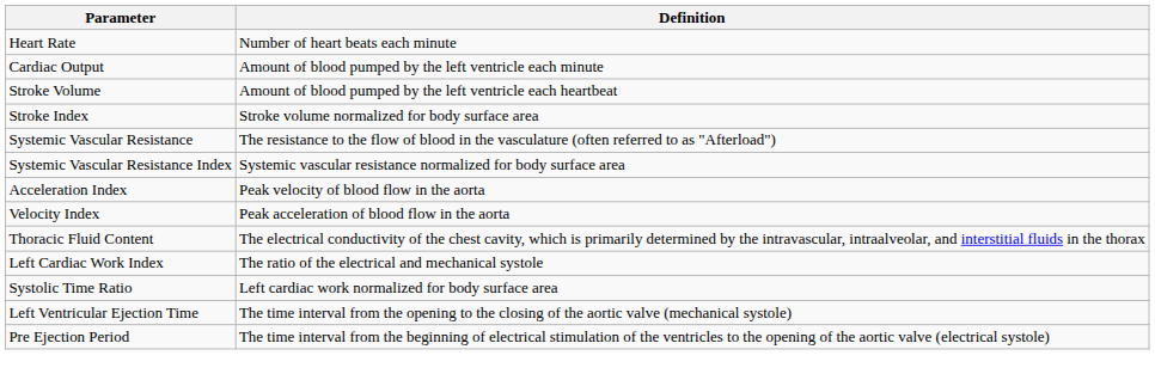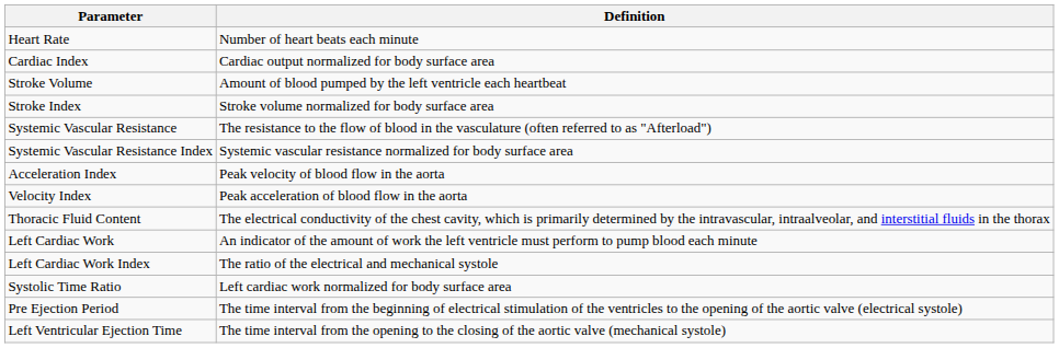 <table class="wikitable">
 <tr>
 <th>Parameter</th>
 <th>Definition</th>
 </tr>
 <tr>
 <td>Heart Rate</td>
 <td>Number of heart beats each minute</td>
 </tr>
 <tr>
-<td>Cardiac Output</td>
-<td>Amount of blood pumped by the left ventricle each minute</td>
+<td>Cardiac Index</td>
+<td>Cardiac output normalized for body surface area</td>
 </tr>
 <tr>
 <td>Stroke Volume</td>
 <td>Amount of blood pumped by the left ventricle each heartbeat</td>
 </tr>
 <tr>
 <td>Stroke Index</td>
 <td>Stroke volume normalized for body surface area</td>
 </tr>
 <tr>
 <td>Systemic Vascular Resistance</td>
 <td>The resistance to the flow of blood in the vasculature (often referred to as "Afterload")</td>
 </tr>
 <tr>
 <td>Systemic Vascular Resistance Index</td>
 <td>Systemic vascular resistance normalized for body surface area</td>
 </tr>
 <tr>
 <td>Acceleration Index</td>
 <td>Peak velocity of blood flow in the aorta</td>
 </tr>
 <tr>
 <td>Velocity Index</td>
 <td>Peak acceleration of blood flow in the aorta</td>
 </tr>
 <tr>
 <td>Thoracic Fluid Content</td>
 <td>The electrical conductivity of the chest cavity, which is primarily determined by the intravascular, intraalveolar, and <a href='#'>interstitial fluids</a> in the thorax</td>
 </tr>
 <tr>
+<td>Left Cardiac Work</td>
+<td>An indicator of the amount of work the left ventricle must perform to pump blood each minute</td>
+</tr>
+<tr>
 <td>Left Cardiac Work Index</td>
 <td>The ratio of the electrical and mechanical systole</td>
 </tr>
 <tr>
 <td>Systolic Time Ratio</td>
 <td>Left cardiac work normalized for body surface area</td>
 </tr>
 <tr>
+<td>Pre Ejection Period</td>
+<td>The time interval from the beginning of electrical stimulation of the ventricles to the opening of the aortic valve (electrical systole)</td>
+</tr>
+<tr>
 <td>Left Ventricular Ejection Time</td>
 <td>The time interval from the opening to the closing of the aortic valve (mechanical systole)</td>
 </tr>
-<tr>
-<td>Pre Ejection Period</td>
-<td>The time interval from the beginning of electrical stimulation of the ventricles to the opening of the aortic valve (electrical systole)</td>
-</tr>
 </table>
